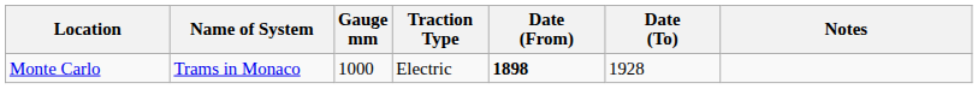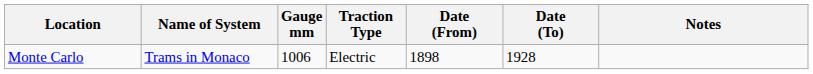 <table class="wikitable">
 <tr>
 <th width=17%>Location</th>
 <th width=17%>Name of System</th>
 <th width=06%>Gauge <br>mm</th>
 <th width=10%>Traction<br>Type</th>
 <th width=12%>Date <br>(From)</th>
 <th width=12%>Date <br>(To)</th>
 <th width=30%>Notes</th>
 </tr>
 <tr>
 <td><a href='#'>Monte Carlo</a></td>
 <td><a href='#'>Trams in Monaco</a></td>
-<td>1000</td>
+<td>1006</td>
 <td>Electric</td>
-<td><strong>1898</strong></td>
+<td>1898</td>
 <td>1928</td>
 <td></td>
 </tr>
 </table>
